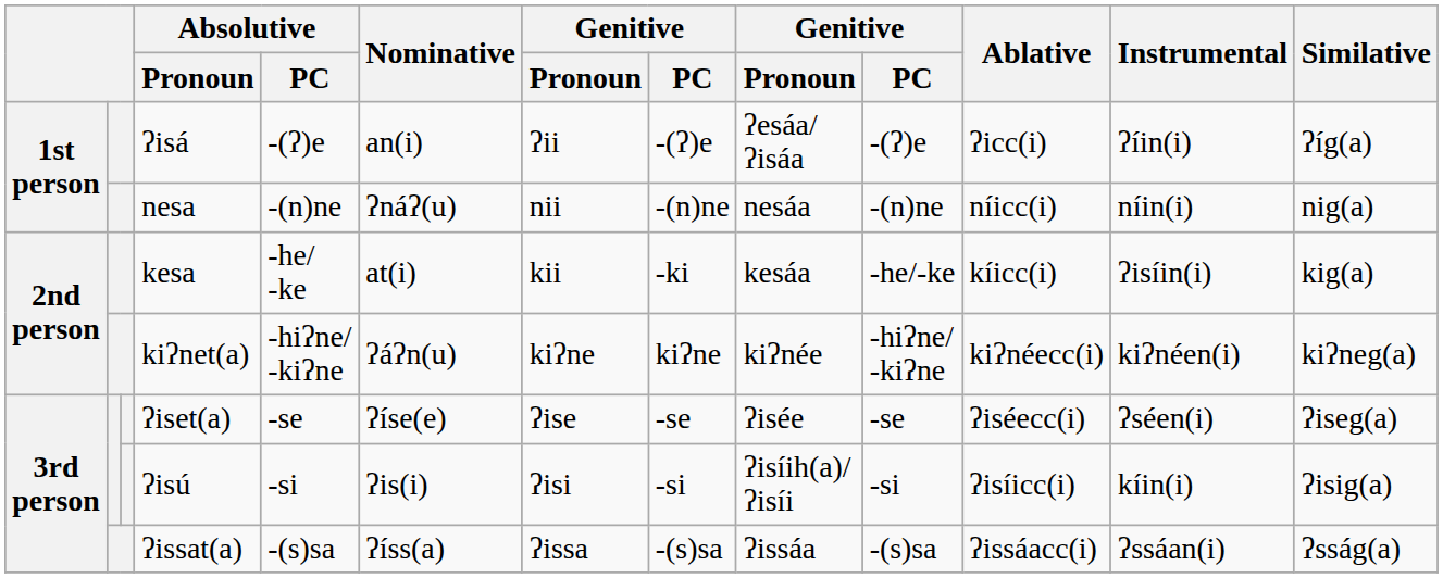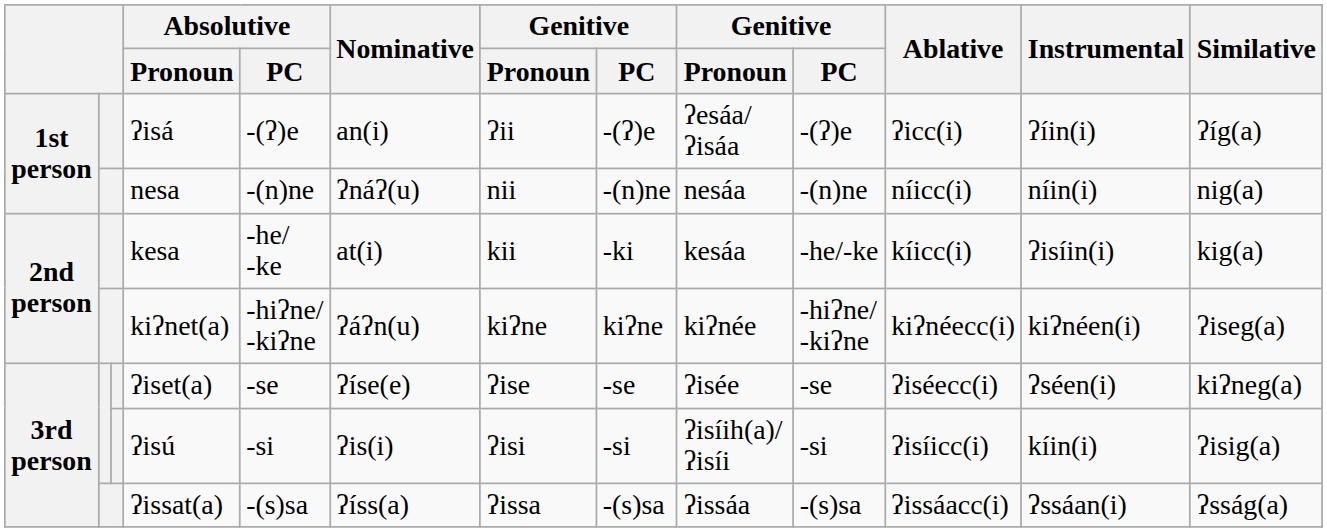 <table class="wikitable">
 <tr>
 <th rowspan="2" colspan="3"></th>
 <th colspan="2">Absolutive</th>
 <th rowspan="2">Nominative</th>
 <th colspan="2">Genitive</th>
 <th colspan="2">Genitive</th>
 <th rowspan="2">Ablative</th>
 <th rowspan="2">Instrumental</th>
 <th rowspan="2">Similative</th>
 </tr>
 <tr>
 <th>Pronoun</th>
 <th>PC</th>
 <th>Pronoun</th>
 <th>PC</th>
 <th>Pronoun</th>
 <th>PC</th>
 </tr>
 <tr>
 <th rowspan="2">1st<br>person</th>
 <th colspan="2"></th>
 <td>ʔisá</td>
 <td>-(ʔ)e</td>
 <td>an(i)</td>
 <td>ʔii</td>
 <td>-(ʔ)e</td>
 <td>ʔesáa/<br>ʔisáa</td>
 <td>-(ʔ)e</td>
 <td>ʔicc(i)</td>
 <td>ʔíin(i)</td>
 <td>ʔíg(a)</td>
 </tr>
 <tr>
 <th colspan="2"></th>
 <td>nesa</td>
 <td>-(n)ne</td>
 <td>ʔnáʔ(u)</td>
 <td>nii</td>
 <td>-(n)ne</td>
 <td>nesáa</td>
 <td>-(n)ne</td>
 <td>níicc(i)</td>
 <td>níin(i)</td>
 <td>nig(a)</td>
 </tr>
 <tr>
 <th rowspan="2">2nd<br>person</th>
 <th colspan="2"></th>
 <td>kesa</td>
 <td>-he/<br>-ke</td>
 <td>at(i)</td>
 <td>kii</td>
 <td>-ki</td>
 <td>kesáa</td>
 <td>-he/-ke</td>
 <td>kíicc(i)</td>
 <td>ʔisíin(i)</td>
 <td>kig(a)</td>
 </tr>
 <tr>
 <th colspan="2"></th>
 <td>kiʔnet(a)</td>
 <td>-hiʔne/<br>-kiʔne</td>
 <td>ʔáʔn(u)</td>
 <td>kiʔne</td>
 <td>kiʔne</td>
 <td>kiʔnée</td>
 <td>-hiʔne/<br>-kiʔne</td>
 <td>kiʔnéecc(i)</td>
 <td>kiʔnéen(i)</td>
-<td>kiʔneg(a)</td>
+<td>ʔiseg(a)</td>
 </tr>
 <tr>
 <th rowspan="3">3rd<br>person</th>
 <th rowspan="2"></th>
 <th></th>
 <td>ʔiset(a)</td>
 <td>-se</td>
 <td>ʔíse(e)</td>
 <td>ʔise</td>
 <td>-se</td>
 <td>ʔisée</td>
 <td>-se</td>
 <td>ʔiséecc(i)</td>
 <td>ʔséen(i)</td>
-<td>ʔiseg(a)</td>
+<td>kiʔneg(a)</td>
 </tr>
 <tr>
 <th></th>
 <td>ʔisú</td>
 <td>-si</td>
 <td>ʔis(i)</td>
 <td>ʔisi</td>
 <td>-si</td>
 <td>ʔisíih(a)/<br>ʔisíi</td>
 <td>-si</td>
 <td>ʔisíicc(i)</td>
 <td>kíin(i)</td>
 <td>ʔisig(a)</td>
 </tr>
 <tr>
 <th colspan="2"></th>
 <td>ʔissat(a)</td>
 <td>-(s)sa</td>
 <td>ʔíss(a)</td>
 <td>ʔissa</td>
 <td>-(s)sa</td>
 <td>ʔissáa</td>
 <td>-(s)sa</td>
 <td>ʔissáacc(i)</td>
 <td>ʔssáan(i)</td>
 <td>ʔsság(a)</td>
 </tr>
 </table>
